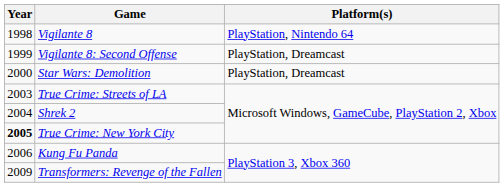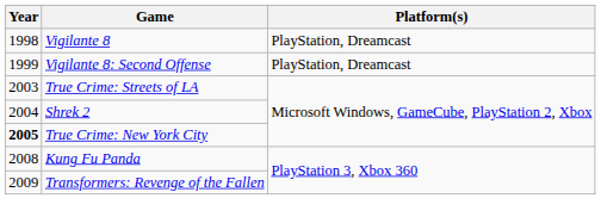 <table class="wikitable sortable">
 <tr>
 <th>Year</th>
 <th>Game</th>
 <th>Platform(s)</th>
 </tr>
 <tr>
 <td>1998</td>
 <td><em><a href='#'>Vigilante 8</a></em></td>
-<td><a href='#'>PlayStation</a>, <a href='#'>Nintendo 64</a></td>
+<td>PlayStation, Dreamcast</td>
 </tr>
 <tr>
 <td>1999</td>
 <td><em><a href='#'>Vigilante 8: Second Offense</a></em></td>
-<td>PlayStation, Dreamcast</td>
-</tr>
-<tr>
-<td>2000</td>
-<td><em><a href='#'>Star Wars: Demolition</a></em></td>
 <td>PlayStation, Dreamcast</td>
 </tr>
 <tr>
 <td>2003</td>
 <td><em><a href='#'>True Crime: Streets of LA</a></em></td>
 <td rowspan="3">Microsoft Windows, <a href='#'>GameCube</a>, <a href='#'>PlayStation 2</a>, <a href='#'>Xbox</a></td>
 </tr>
 <tr>
 <td>2004</td>
 <td><em><a href='#'>Shrek 2</a></em></td>
 </tr>
 <tr>
 <td><strong>2005</strong></td>
 <td><em><a href='#'>True Crime: New York City</a></em></td>
 </tr>
 <tr>
-<td>2006</td>
+<td>2008</td>
 <td><em><a href='#'>Kung Fu Panda</a></em></td>
 <td rowspan="2"><a href='#'>PlayStation 3</a>, <a href='#'>Xbox 360</a></td>
 </tr>
 <tr>
 <td>2009</td>
 <td><em><a href='#'>Transformers: Revenge of the Fallen</a></em></td>
 </tr>
 </table>
